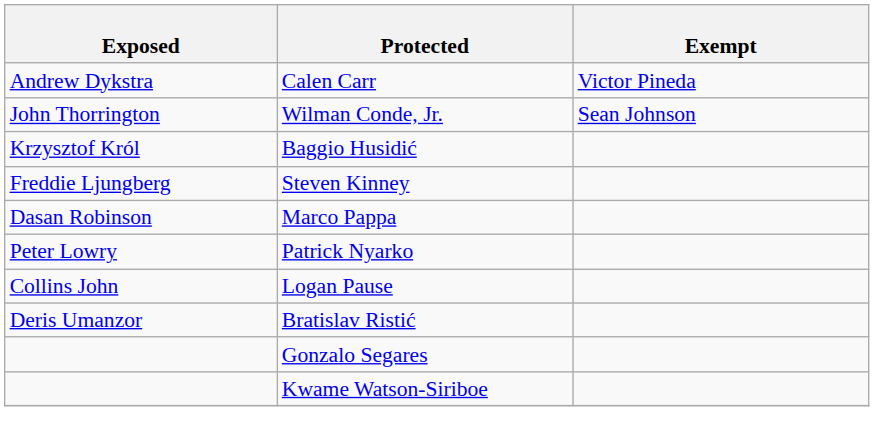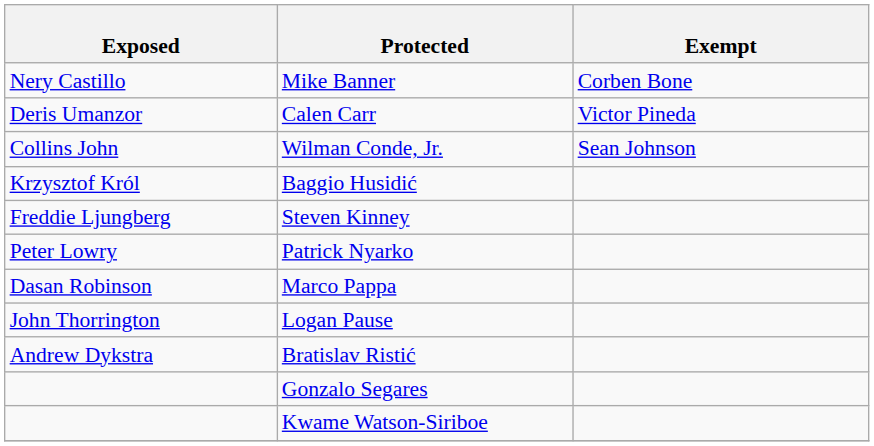 <table class="wikitable">
 <tr>
 <th style="width:23%"><br>Exposed</th>
 <th style="width:25%"><br>Protected</th>
 <th style="width:25%"><br>Exempt</th>
 </tr>
 <tr>
-<td><a href='#'>Andrew Dykstra</a></td>
+<td><a href='#'>Nery Castillo</a></td>
+<td><a href='#'>Mike Banner</a></td>
+<td><a href='#'>Corben Bone</a></td>
+</tr>
+<tr>
+<td><a href='#'>Deris Umanzor</a></td>
 <td><a href='#'>Calen Carr</a></td>
 <td><a href='#'>Victor Pineda</a></td>
 </tr>
 <tr>
-<td><a href='#'>John Thorrington</a></td>
+<td><a href='#'>Collins John</a></td>
 <td><a href='#'>Wilman Conde, Jr.</a></td>
 <td><a href='#'>Sean Johnson</a></td>
 </tr>
 <tr>
 <td><a href='#'>Krzysztof Król</a></td>
 <td><a href='#'>Baggio Husidić</a></td>
 <td></td>
 </tr>
 <tr>
 <td><a href='#'>Freddie Ljungberg</a></td>
 <td><a href='#'>Steven Kinney</a></td>
 <td></td>
 </tr>
 <tr>
+<td><a href='#'>Peter Lowry</a></td>
+<td><a href='#'>Patrick Nyarko</a></td>
+<td></td>
+</tr>
+<tr>
 <td><a href='#'>Dasan Robinson</a></td>
 <td><a href='#'>Marco Pappa</a></td>
 <td></td>
 </tr>
 <tr>
-<td><a href='#'>Peter Lowry</a></td>
-<td><a href='#'>Patrick Nyarko</a></td>
-<td></td>
-</tr>
-<tr>
-<td><a href='#'>Collins John</a></td>
+<td><a href='#'>John Thorrington</a></td>
 <td><a href='#'>Logan Pause</a></td>
 <td></td>
 </tr>
 <tr>
-<td><a href='#'>Deris Umanzor</a></td>
+<td><a href='#'>Andrew Dykstra</a></td>
 <td><a href='#'>Bratislav Ristić</a></td>
 <td></td>
 </tr>
 <tr>
 <td></td>
 <td><a href='#'>Gonzalo Segares</a></td>
 <td></td>
 </tr>
 <tr>
 <td></td>
 <td><a href='#'>Kwame Watson-Siriboe</a></td>
 <td></td>
 </tr>
 <tr>
 </tr>
 </table>
